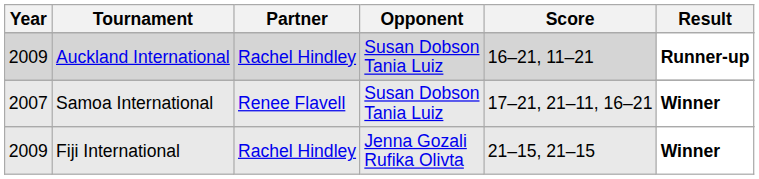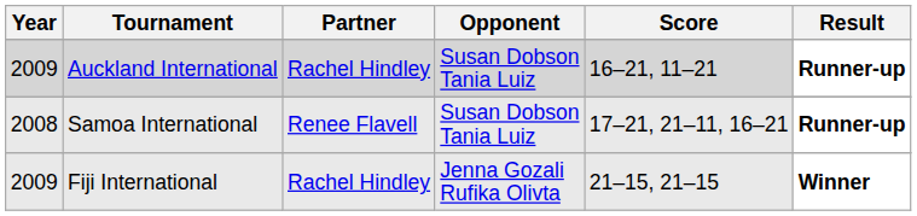 <table class="sortable wikitable" style="font-size: 90%;">
 <tr>
 <th>Year</th>
 <th>Tournament</th>
 <th>Partner</th>
 <th>Opponent</th>
 <th>Score</th>
 <th>Result</th>
 </tr>
 <tr>
 </tr>
 <tr style="background:#D5D5D5">
 <td align="center">2009</td>
 <td align="left"><a href='#'>Auckland International</a></td>
 <td align="left"> <a href='#'>Rachel Hindley</a></td>
 <td align="left"> <a href='#'>Susan Dobson</a><br> <a href='#'>Tania Luiz</a></td>
 <td align="left">16–21, 11–21</td>
 <td style="text-align:left; background:white"> <strong>Runner-up</strong></td>
 </tr>
 <tr>
 </tr>
 <tr style="background:#E9E9E9">
-<td align="center">2007</td>
+<td align="center">2008</td>
 <td align="left">Samoa International</td>
 <td align="left"> <a href='#'>Renee Flavell</a></td>
 <td align="left"> <a href='#'>Susan Dobson</a><br> <a href='#'>Tania Luiz</a></td>
 <td align="left">17–21, 21–11, 16–21</td>
-<td style="text-align:left; background:white"> <strong>Winner</strong></td>
+<td style="text-align:left; background:white"> <strong>Runner-up</strong></td>
 </tr>
 <tr>
 </tr>
 <tr style="background:#E9E9E9">
 <td align="center">2009</td>
 <td align="left">Fiji International</td>
 <td align="left"> <a href='#'>Rachel Hindley</a></td>
 <td align="left"> <a href='#'>Jenna Gozali</a><br> <a href='#'>Rufika Olivta</a></td>
 <td align="left">21–15, 21–15</td>
 <td style="text-align:left; background:white"> <strong>Winner</strong></td>
 </tr>
 </table>
